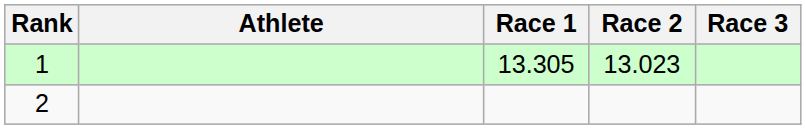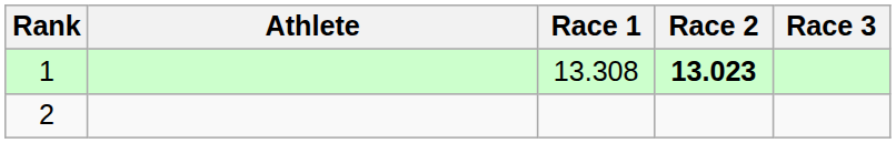 <table class=wikitable style="text-align:center">
 <tr>
 <th width=40>Rank</th>
 <th width=250>Athlete</th>
 <th width=60>Race 1</th>
 <th width=60>Race 2</th>
 <th width=60>Race 3</th>
 </tr>
 <tr bgcolor=ccffcc>
 <td>1</td>
 <td align=left></td>
-<td>13.305</td>
-<td>13.023</td>
+<td>13.308</td>
+<td><strong>13.023</strong></td>
 <td></td>
 </tr>
 <tr>
 <td>2</td>
 <td align=left></td>
 <td></td>
 <td></td>
 <td></td>
 </tr>
 </table>
